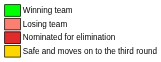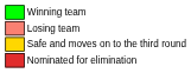 <table class="toccolours" style="font-size: 75%; white-space: nowrap;">
 <tr>
 <td style="background:#00FF00; border: 1px solid black;">      </td>
 <td>Winning team</td>
 </tr>
 <tr>
 <td style="background:salmon; border: 1px solid black;">      </td>
 <td>Losing team</td>
 </tr>
 <tr>
+<td style="background:#FFD700; border: 1px solid black;">      </td>
+<td>Safe and moves on to the third round</td>
+</tr>
+<tr>
 <td style="background:#E12C2C; border: 1px solid black;">      </td>
 <td>Nominated for elimination</td>
 </tr>
-<tr>
-<td style="background:#FFD700; border: 1px solid black;">      </td>
-<td>Safe and moves on to the third round</td>
-</tr>
 </table>
